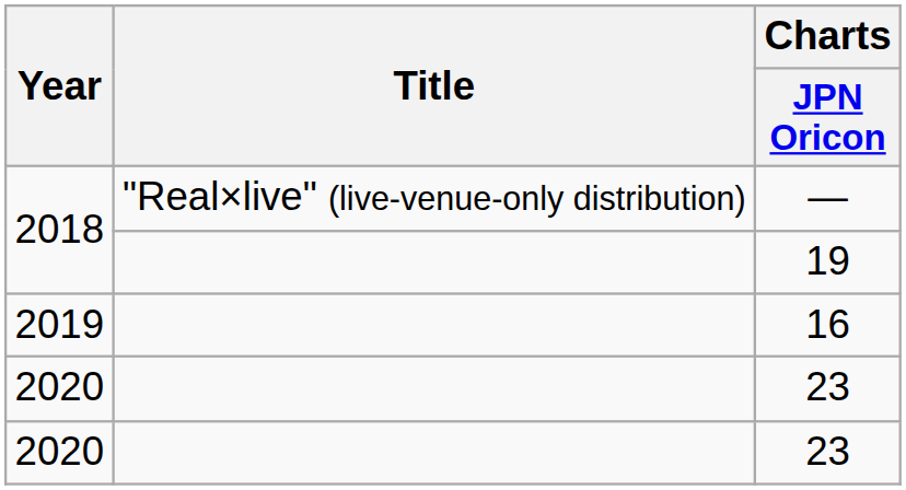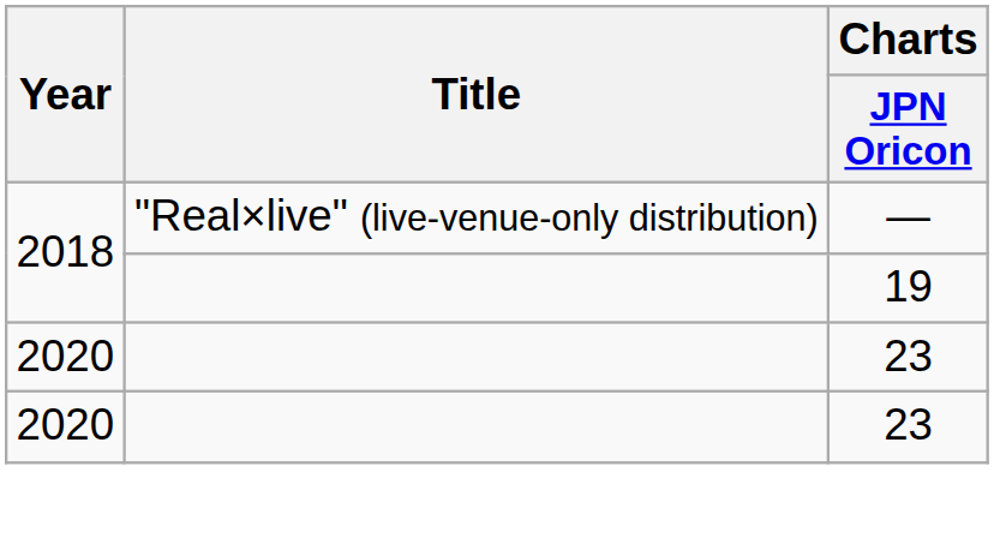 <table class="wikitable plainrowheaders" style="text-align:center">
 <tr>
 <th scope="col" rowspan="2">Year</th>
 <th scope="col" rowspan="2">Title</th>
 <th scope="col" colspan="1">Charts</th>
 </tr>
 <tr>
 <th scope="col" style="width:3em;font-size:90%;"><a href='#'>JPN<br>Oricon</a><br></th>
 </tr>
 <tr>
 <td rowspan="2">2018</td>
 <td align="left">"Real×live" <small>(live-venue-only distribution)</small></td>
 <td>—</td>
 </tr>
 <tr>
 <td align="left"></td>
 <td>19</td>
 </tr>
 <tr>
-<td>2019</td>
-<td align="left"></td>
-<td>16</td>
-</tr>
-<tr>
 <td>2020</td>
 <td align="left"></td>
 <td>23</td>
 </tr>
 <tr>
 <td>2020</td>
 <td align="left"></td>
 <td>23</td>
 </tr>
 </table>
